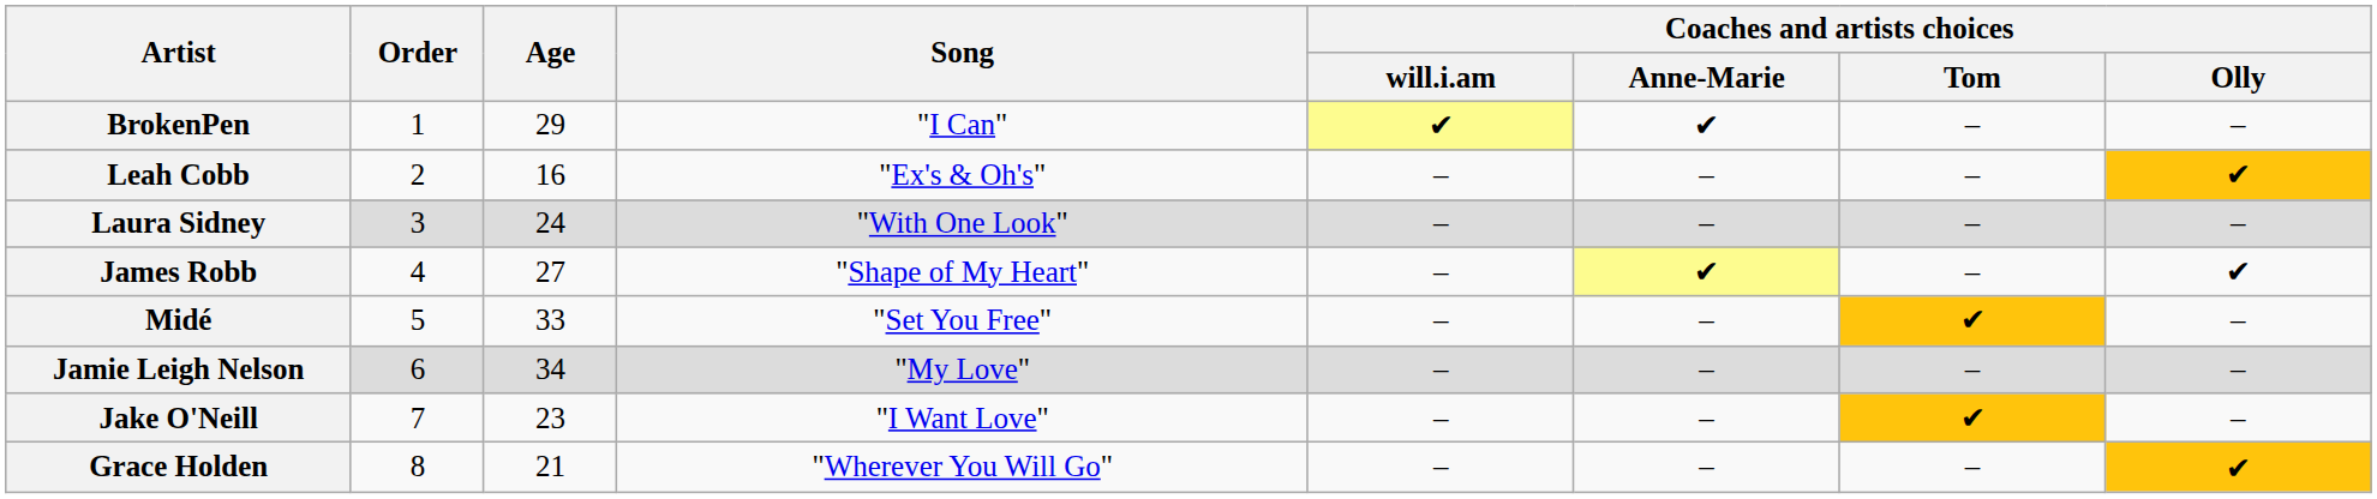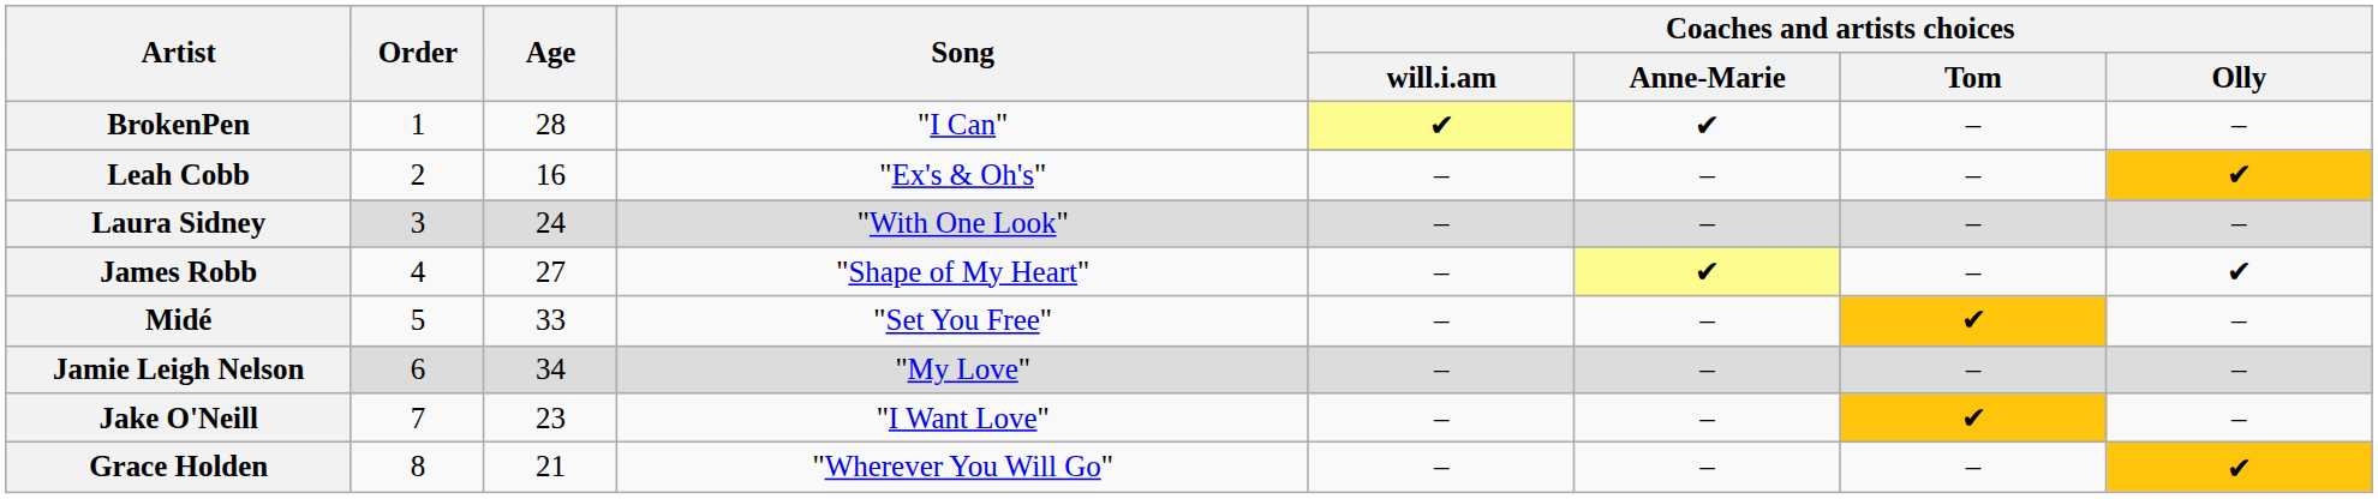 <table class="wikitable" style="text-align:center; width:100%">
 <tr>
 <th scope="col" rowspan="2" style="width:13%">Artist</th>
 <th scope="col" rowspan="2" style="width:05%">Order</th>
 <th scope="col" rowspan="2" style="width:05%">Age</th>
 <th scope="col" rowspan="2" style="width:26%">Song</th>
 <th scope="row" colspan="4" style="width:40%">Coaches and artists choices</th>
 </tr>
 <tr>
 <th style="width:10%">will.i.am</th>
 <th style="width:10%">Anne-Marie</th>
 <th style="width:10%">Tom</th>
 <th style="width:10%">Olly</th>
 </tr>
 <tr>
 <th scope="row">BrokenPen</th>
 <td>1</td>
-<td>29</td>
+<td>28</td>
 <td>"<a href='#'>I Can</a>"</td>
 <td style="background:#fdfc8f">✔</td>
 <td>✔</td>
 <td>–</td>
 <td>–</td>
 </tr>
 <tr>
 <th scope="row">Leah Cobb</th>
 <td>2</td>
 <td>16</td>
 <td>"<a href='#'>Ex's & Oh's</a>"</td>
 <td>–</td>
 <td>–</td>
 <td>–</td>
 <td style="background:#ffc40c">✔</td>
 </tr>
 <tr style="background:#DCDCDC">
 <th scope="row">Laura Sidney</th>
 <td>3</td>
 <td>24</td>
 <td>"<a href='#'>With One Look</a>"</td>
 <td>–</td>
 <td>–</td>
 <td>–</td>
 <td>–</td>
 </tr>
 <tr>
 <th scope="row">James Robb</th>
 <td>4</td>
 <td>27</td>
 <td>"<a href='#'>Shape of My Heart</a>"</td>
 <td>–</td>
 <td style="background:#fdfc8f">✔</td>
 <td>–</td>
 <td>✔</td>
 </tr>
 <tr>
 <th scope="row">Midé</th>
 <td>5</td>
 <td>33</td>
 <td>"<a href='#'>Set You Free</a>"</td>
 <td>–</td>
 <td>–</td>
 <td style="background:#ffc40c">✔</td>
 <td>–</td>
 </tr>
 <tr style="background:#DCDCDC">
 <th scope="row">Jamie Leigh Nelson</th>
 <td>6</td>
 <td>34</td>
 <td>"<a href='#'>My Love</a>"</td>
 <td>–</td>
 <td>–</td>
 <td>–</td>
 <td>–</td>
 </tr>
 <tr>
 <th scope="row">Jake O'Neill</th>
 <td>7</td>
 <td>23</td>
 <td>"<a href='#'>I Want Love</a>"</td>
 <td>–</td>
 <td>–</td>
 <td style="background:#ffc40c">✔</td>
 <td>–</td>
 </tr>
 <tr>
 <th scope="row">Grace Holden</th>
 <td>8</td>
 <td>21</td>
 <td>"<a href='#'>Wherever You Will Go</a>"</td>
 <td>–</td>
 <td>–</td>
 <td>–</td>
 <td style="background:#ffc40c">✔</td>
 </tr>
 </table>
